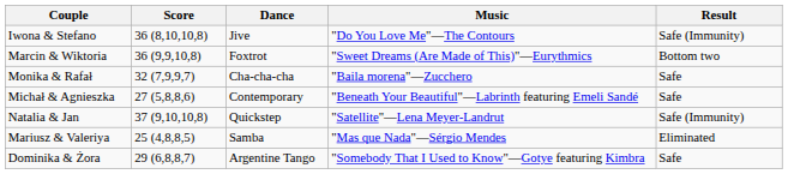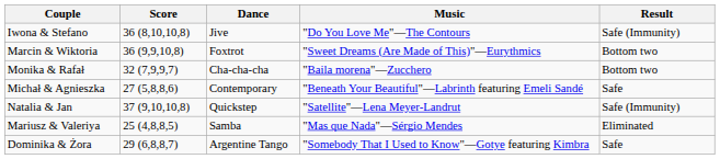 <table class="wikitable">
 <tr>
 <th style="width:150px;">Couple</th>
 <th style="width:110px;">Score</th>
 <th style="width:120px;">Dance</th>
 <th style="width:400px;">Music</th>
 <th style="width:150px;">Result</th>
 </tr>
 <tr>
 <td>Iwona & Stefano</td>
 <td>36 (8,10,10,8)</td>
 <td>Jive</td>
 <td>"<a href='#'>Do You Love Me</a>"—<a href='#'>The Contours</a></td>
 <td>Safe (Immunity)</td>
 </tr>
 <tr>
 <td>Marcin & Wiktoria</td>
 <td>36 (9,9,10,8)</td>
 <td>Foxtrot</td>
 <td>"<a href='#'>Sweet Dreams (Are Made of This)</a>"—<a href='#'>Eurythmics</a></td>
 <td>Bottom two</td>
 </tr>
 <tr>
 <td>Monika & Rafał</td>
 <td>32 (7,9,9,7)</td>
 <td>Cha-cha-cha</td>
 <td>"<a href='#'>Baila morena</a>"—<a href='#'>Zucchero</a></td>
-<td>Safe</td>
+<td>Bottom two</td>
 </tr>
 <tr>
 <td>Michał & Agnieszka</td>
 <td>27 (5,8,8,6)</td>
 <td>Contemporary</td>
 <td>"<a href='#'>Beneath Your Beautiful</a>"—<a href='#'>Labrinth</a> featuring <a href='#'>Emeli Sandé</a></td>
 <td>Safe</td>
 </tr>
 <tr>
 <td>Natalia & Jan</td>
 <td>37 (9,10,10,8)</td>
 <td>Quickstep</td>
 <td>"<a href='#'>Satellite</a>"—<a href='#'>Lena Meyer-Landrut</a></td>
 <td>Safe (Immunity)</td>
 </tr>
 <tr>
 <td>Mariusz & Valeriya</td>
 <td>25 (4,8,8,5)</td>
 <td>Samba</td>
 <td>"<a href='#'>Mas que Nada</a>"—<a href='#'>Sérgio Mendes</a></td>
 <td>Eliminated</td>
 </tr>
 <tr>
 <td>Dominika & Żora</td>
 <td>29 (6,8,8,7)</td>
 <td>Argentine Tango</td>
 <td>"<a href='#'>Somebody That I Used to Know</a>"—<a href='#'>Gotye</a> featuring <a href='#'>Kimbra</a></td>
 <td>Safe</td>
 </tr>
 </table>
